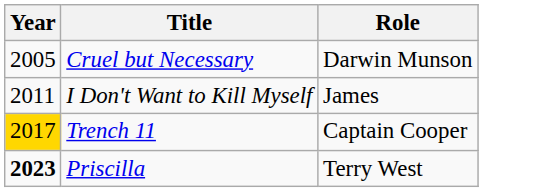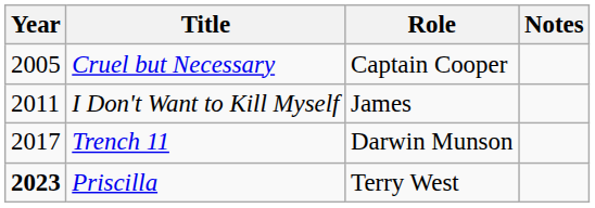 <table class="wikitable sortable">
 <tr>
 <th>Year</th>
 <th>Title</th>
 <th>Role</th>
+<th>Notes</th>
 </tr>
 <tr>
 <td>2005</td>
 <td><em><a href='#'>Cruel but Necessary</a></em></td>
-<td>Darwin Munson</td>
+<td>Captain Cooper</td>
+<td></td>
 </tr>
 <tr>
 <td>2011</td>
 <td><em>I Don't Want to Kill Myself</em></td>
 <td>James</td>
+<td></td>
 </tr>
 <tr>
-<td style="background: gold;">2017</td>
+<td>2017</td>
 <td><em><a href='#'>Trench 11</a></em></td>
-<td>Captain Cooper</td>
+<td>Darwin Munson</td>
+<td></td>
 </tr>
 <tr>
 <td><strong>2023</strong></td>
 <td><em><a href='#'>Priscilla</a></em></td>
 <td>Terry West</td>
+<td></td>
 </tr>
 </table>
